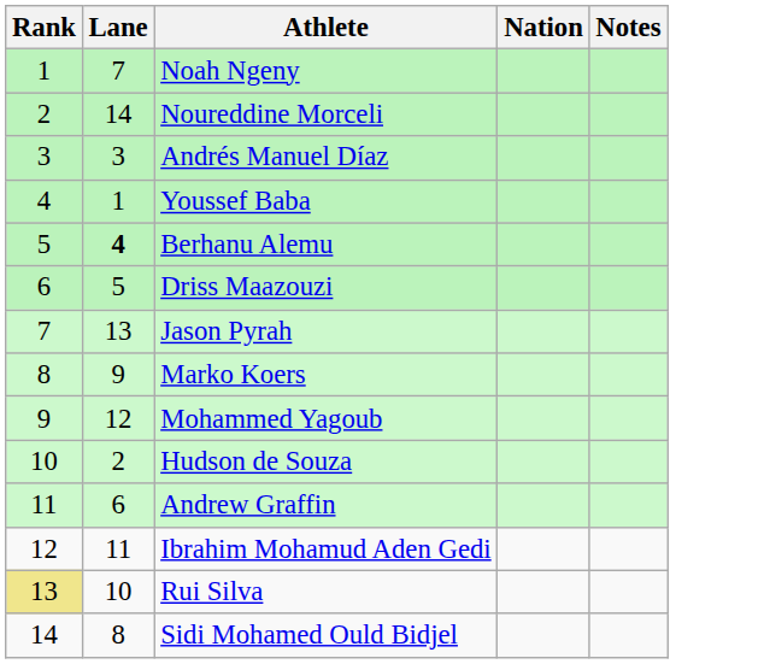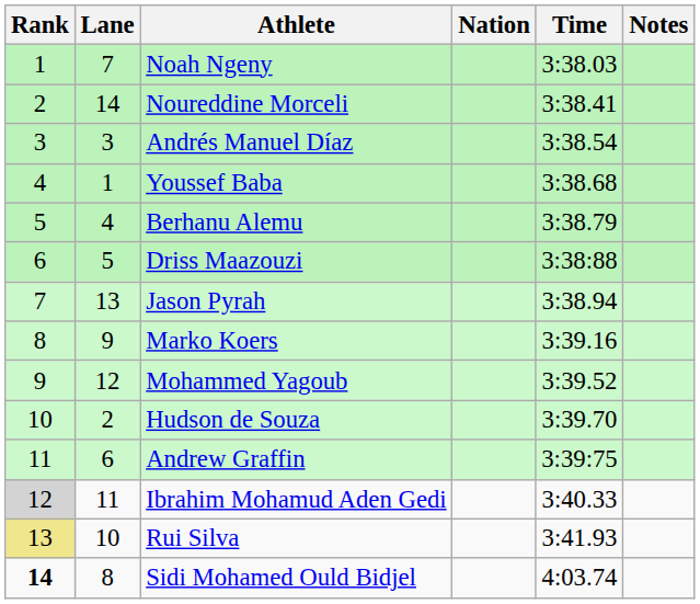 <table class="wikitable sortable" style="text-align:center">
 <tr>
 <th>Rank</th>
 <th>Lane</th>
 <th>Athlete</th>
 <th>Nation</th>
+<th>Time</th>
 <th>Notes</th>
 </tr>
 <tr bgcolor=bbf3bb>
 <td>1</td>
 <td>7</td>
 <td align="left"><a href='#'>Noah Ngeny</a></td>
 <td align="left"></td>
+<td>3:38.03</td>
 <td></td>
 </tr>
 <tr bgcolor=bbf3bb>
 <td>2</td>
 <td>14</td>
 <td align="left"><a href='#'>Noureddine Morceli</a></td>
 <td align="left"></td>
+<td>3:38.41</td>
 <td></td>
 </tr>
 <tr bgcolor=bbf3bb>
 <td>3</td>
 <td>3</td>
 <td align="left"><a href='#'>Andrés Manuel Díaz</a></td>
 <td align="left"></td>
+<td>3:38.54</td>
 <td></td>
 </tr>
 <tr bgcolor=bbf3bb>
 <td>4</td>
 <td>1</td>
 <td align="left"><a href='#'>Youssef Baba</a></td>
 <td align="left"></td>
+<td>3:38.68</td>
 <td></td>
 </tr>
 <tr bgcolor=bbf3bb>
 <td>5</td>
-<td><strong>4</strong></td>
+<td>4</td>
 <td align="left"><a href='#'>Berhanu Alemu</a></td>
 <td align="left"></td>
+<td>3:38.79</td>
 <td></td>
 </tr>
 <tr bgcolor=bbf3bb>
 <td>6</td>
 <td>5</td>
 <td align="left"><a href='#'>Driss Maazouzi</a></td>
 <td align="left"></td>
+<td>3:38:88</td>
 <td></td>
 </tr>
 <tr bgcolor=ccf9cc>
 <td>7</td>
 <td>13</td>
 <td align="left"><a href='#'>Jason Pyrah</a></td>
 <td align="left"></td>
+<td>3:38.94</td>
 <td></td>
 </tr>
 <tr bgcolor=ccf9cc>
 <td>8</td>
 <td>9</td>
 <td align="left"><a href='#'>Marko Koers</a></td>
 <td align="left"></td>
+<td>3:39.16</td>
 <td></td>
 </tr>
 <tr bgcolor=ccf9cc>
 <td>9</td>
 <td>12</td>
 <td align="left"><a href='#'>Mohammed Yagoub</a></td>
 <td align="left"></td>
+<td>3:39.52</td>
 <td></td>
 </tr>
 <tr bgcolor=ccf9cc>
 <td>10</td>
 <td>2</td>
 <td align="left"><a href='#'>Hudson de Souza</a></td>
 <td align="left"></td>
+<td>3:39.70</td>
 <td></td>
 </tr>
 <tr bgcolor=ccf9cc>
 <td>11</td>
 <td>6</td>
 <td align="left"><a href='#'>Andrew Graffin</a></td>
 <td align="left"></td>
+<td>3:39:75</td>
 <td></td>
 </tr>
 <tr>
-<td>12</td>
+<td style="background: lightgrey;">12</td>
 <td>11</td>
 <td align="left"><a href='#'>Ibrahim Mohamud Aden Gedi</a></td>
 <td align="left"></td>
+<td>3:40.33</td>
 <td></td>
 </tr>
 <tr>
 <td style="background: khaki;">13</td>
 <td>10</td>
 <td align="left"><a href='#'>Rui Silva</a></td>
 <td align="left"></td>
+<td>3:41.93</td>
 <td></td>
 </tr>
 <tr>
-<td>14</td>
+<td><strong>14</strong></td>
 <td>8</td>
 <td align="left"><a href='#'>Sidi Mohamed Ould Bidjel</a></td>
 <td align="left"></td>
+<td>4:03.74</td>
 <td></td>
 </tr>
 </table>
